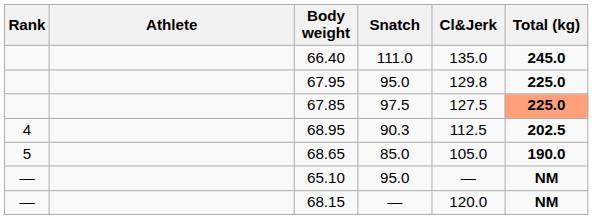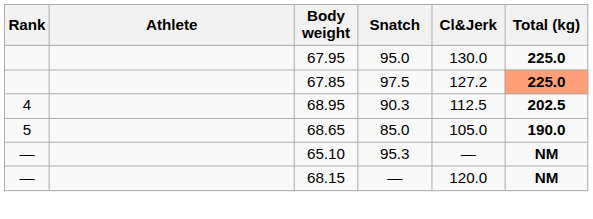 <table class = "wikitable" style="text-align:center;">
 <tr>
 <th width=40>Rank</th>
 <th width=250>Athlete</th>
 <th width=60>Body weight</th>
 <th width=70>Snatch</th>
 <th width=70>Cl&Jerk</th>
 <th width=80>Total (kg)</th>
 </tr>
 <tr>
 <td></td>
 <td align=left></td>
-<td>66.40</td>
-<td>111.0</td>
-<td>135.0</td>
-<td><strong>245.0</strong></td>
-</tr>
-<tr>
-<td></td>
-<td align=left></td>
 <td>67.95</td>
 <td>95.0</td>
-<td>129.8</td>
+<td>130.0</td>
 <td><strong>225.0</strong></td>
 </tr>
 <tr>
 <td></td>
 <td align=left></td>
 <td>67.85</td>
 <td>97.5</td>
-<td>127.5</td>
+<td>127.2</td>
 <td style="background: lightsalmon;"><strong>225.0</strong></td>
 </tr>
 <tr>
 <td>4</td>
 <td align=left></td>
 <td>68.95</td>
 <td>90.3</td>
 <td>112.5</td>
 <td><strong>202.5</strong></td>
 </tr>
 <tr>
 <td>5</td>
 <td align=left></td>
 <td>68.65</td>
 <td>85.0</td>
 <td>105.0</td>
 <td><strong>190.0</strong></td>
 </tr>
 <tr>
 <td>—</td>
 <td align=left></td>
 <td>65.10</td>
-<td>95.0</td>
+<td>95.3</td>
 <td>—</td>
 <td><strong>NM</strong></td>
 </tr>
 <tr>
 <td>—</td>
 <td align=left></td>
 <td>68.15</td>
 <td>—</td>
 <td>120.0</td>
 <td><strong>NM</strong></td>
 </tr>
 </table>
